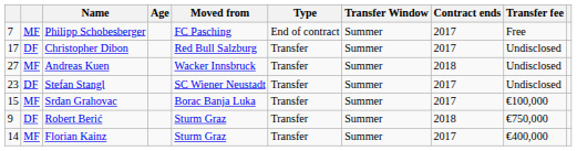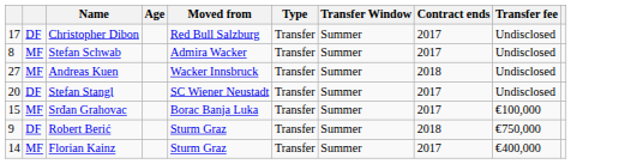 <table class="wikitable">
 <tr>
 <th></th>
 <th></th>
 <th>Name</th>
 <th>Age</th>
 <th>Moved from</th>
 <th>Type</th>
 <th>Transfer Window</th>
 <th>Contract ends</th>
 <th>Transfer fee</th>
 <th></th>
 </tr>
 <tr>
-<td>7</td>
-<td><a href='#'>MF</a></td>
-<td> <a href='#'>Philipp Schobesberger</a></td>
-<td></td>
-<td> <a href='#'>FC Pasching</a></td>
-<td>End of contract</td>
-<td>Summer</td>
-<td>2017</td>
-<td>Free</td>
-<td></td>
-</tr>
-<tr>
 <td>17</td>
 <td><a href='#'>DF</a></td>
 <td> <a href='#'>Christopher Dibon</a></td>
 <td></td>
 <td> <a href='#'>Red Bull Salzburg</a></td>
+<td>Transfer</td>
+<td>Summer</td>
+<td>2017</td>
+<td>Undisclosed</td>
+<td></td>
+</tr>
+<tr>
+<td>8</td>
+<td><a href='#'>MF</a></td>
+<td> <a href='#'>Stefan Schwab</a></td>
+<td></td>
+<td> <a href='#'>Admira Wacker</a></td>
 <td>Transfer</td>
 <td>Summer</td>
 <td>2017</td>
 <td>Undisclosed</td>
 <td></td>
 </tr>
 <tr>
 <td>27</td>
 <td><a href='#'>MF</a></td>
 <td> <a href='#'>Andreas Kuen</a></td>
 <td></td>
 <td> <a href='#'>Wacker Innsbruck</a></td>
 <td>Transfer</td>
 <td>Summer</td>
 <td>2018</td>
 <td>Undisclosed</td>
 <td></td>
 </tr>
 <tr>
-<td>23</td>
+<td>20</td>
 <td><a href='#'>DF</a></td>
 <td> <a href='#'>Stefan Stangl</a></td>
 <td></td>
 <td> <a href='#'>SC Wiener Neustadt</a></td>
 <td>Transfer</td>
 <td>Summer</td>
 <td>2017</td>
 <td>Undisclosed</td>
 <td></td>
 </tr>
 <tr>
 <td>15</td>
 <td><a href='#'>MF</a></td>
 <td> <a href='#'>Srđan Grahovac</a></td>
 <td></td>
 <td> <a href='#'>Borac Banja Luka</a></td>
 <td>Transfer</td>
 <td>Summer</td>
 <td>2017</td>
 <td>€100,000</td>
 <td></td>
 </tr>
 <tr>
 <td>9</td>
 <td><a href='#'>DF</a></td>
 <td> <a href='#'>Robert Berić</a></td>
 <td></td>
 <td> <a href='#'>Sturm Graz</a></td>
 <td>Transfer</td>
 <td>Summer</td>
 <td>2018</td>
 <td>€750,000</td>
 <td></td>
 </tr>
 <tr>
 <td>14</td>
 <td><a href='#'>MF</a></td>
 <td> <a href='#'>Florian Kainz</a></td>
 <td></td>
 <td> <a href='#'>Sturm Graz</a></td>
 <td>Transfer</td>
 <td>Summer</td>
 <td>2017</td>
 <td>€400,000</td>
 <td></td>
 </tr>
 </table>
